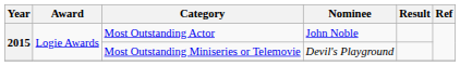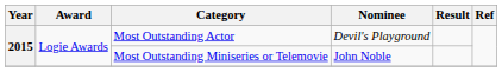 <table class="wikitable plainrowheaders" style="font-size: 95%;">
 <tr>
 <th scope="col">Year</th>
 <th scope="col">Award</th>
 <th scope="col">Category</th>
 <th scope="col">Nominee</th>
 <th scope="col">Result</th>
 <th scope="col">Ref</th>
 </tr>
 <tr>
 <th scope="row" rowspan="2">2015</th>
 <td rowspan="2"><a href='#'>Logie Awards</a></td>
 <td><a href='#'>Most Outstanding Actor</a></td>
-<td><a href='#'>John Noble</a></td>
+<td><em>Devil's Playground</em></td>
 <td></td>
 <td rowspan="2"></td>
 </tr>
 <tr>
 <td><a href='#'>Most Outstanding Miniseries or Telemovie</a></td>
-<td><em>Devil's Playground</em></td>
+<td><a href='#'>John Noble</a></td>
 <td></td>
 </tr>
 <tr>
 </tr>
 </table>
